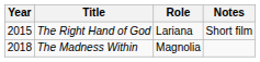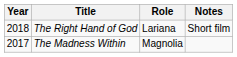 <table class="wikitable sortable">
 <tr>
 <th>Year</th>
 <th>Title</th>
 <th>Role</th>
 <th class="unsortable">Notes</th>
 </tr>
 <tr>
-<td>2015</td>
+<td>2018</td>
 <td><em>The Right Hand of God</em></td>
 <td>Lariana</td>
 <td>Short film</td>
 </tr>
 <tr>
-<td>2018</td>
+<td>2017</td>
 <td><em>The Madness Within</em></td>
 <td>Magnolia</td>
 <td></td>
 </tr>
 </table>
